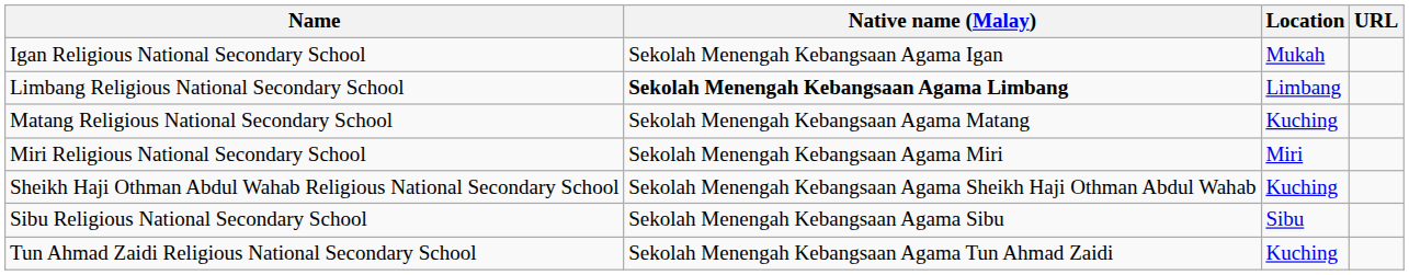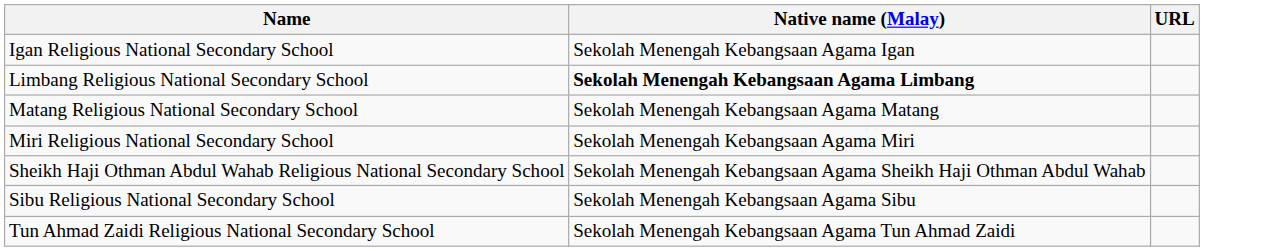 <table class="wikitable">
 <tr>
 <th>Name</th>
 <th>Native name (<a href='#'>Malay</a>)</th>
-<th>Location</th>
 <th>URL</th>
 </tr>
 <tr>
 <td>Igan Religious National Secondary School</td>
 <td>Sekolah Menengah Kebangsaan Agama Igan</td>
-<td><a href='#'>Mukah</a></td>
 <td></td>
 </tr>
 <tr>
 <td>Limbang Religious National Secondary School</td>
 <td><strong>Sekolah Menengah Kebangsaan Agama Limbang</strong></td>
-<td><a href='#'>Limbang</a></td>
 <td></td>
 </tr>
 <tr>
 <td>Matang Religious National Secondary School</td>
 <td>Sekolah Menengah Kebangsaan Agama Matang</td>
-<td><a href='#'>Kuching</a></td>
 <td></td>
 </tr>
 <tr>
 <td>Miri Religious National Secondary School</td>
 <td>Sekolah Menengah Kebangsaan Agama Miri</td>
-<td><a href='#'>Miri</a></td>
 <td></td>
 </tr>
 <tr>
 <td>Sheikh Haji Othman Abdul Wahab Religious National Secondary School</td>
 <td>Sekolah Menengah Kebangsaan Agama Sheikh Haji Othman Abdul Wahab</td>
-<td><a href='#'>Kuching</a></td>
 <td></td>
 </tr>
 <tr>
 <td>Sibu Religious National Secondary School</td>
 <td>Sekolah Menengah Kebangsaan Agama Sibu</td>
-<td><a href='#'>Sibu</a></td>
 <td></td>
 </tr>
 <tr>
 <td>Tun Ahmad Zaidi Religious National Secondary School</td>
 <td>Sekolah Menengah Kebangsaan Agama Tun Ahmad Zaidi</td>
-<td><a href='#'>Kuching</a></td>
 <td></td>
 </tr>
 </table>
